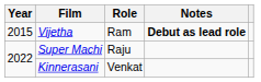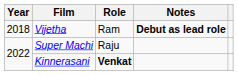 <table class="wikitable">
 <tr>
 <th>Year</th>
 <th>Film</th>
 <th>Role</th>
 <th>Notes</th>
 <th></th>
 </tr>
 <tr>
-<td>2015</td>
+<td>2018</td>
 <td><a href='#'><em>Vijetha</em></a></td>
 <td>Ram</td>
 <td><strong>Debut as lead role</strong></td>
 <td></td>
 </tr>
 <tr>
 <td rowspan="2">2022</td>
 <td><em><a href='#'>Super Machi</a></em></td>
 <td>Raju</td>
 <td></td>
 <td></td>
 </tr>
 <tr>
 <td><a href='#'><em>Kinnerasani</em></a></td>
-<td>Venkat</td>
+<td><strong>Venkat</strong></td>
 <td></td>
 <td></td>
 </tr>
 </table>
